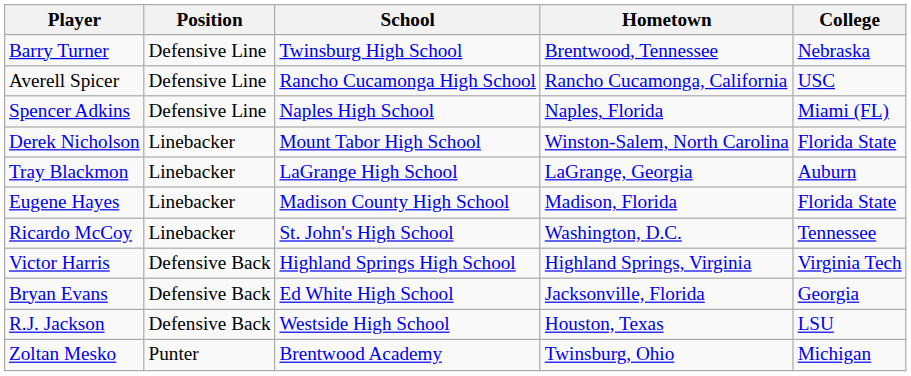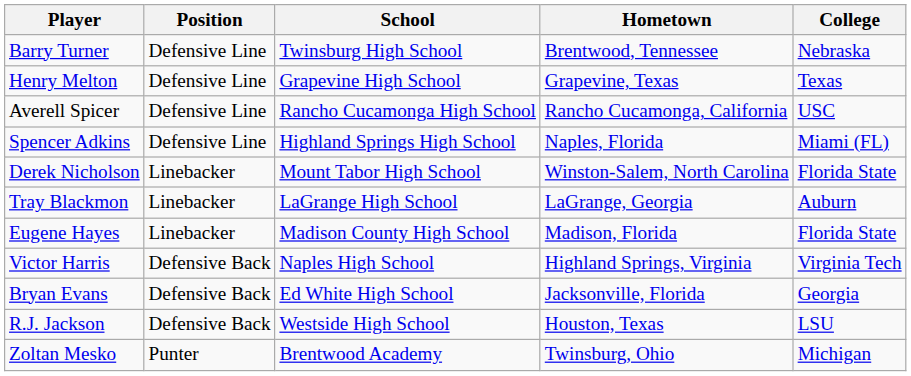 <table class="wikitable">
 <tr>
 <th>Player</th>
 <th>Position</th>
 <th>School</th>
 <th>Hometown</th>
 <th>College</th>
 </tr>
 <tr>
 <td><a href='#'>Barry Turner</a></td>
 <td>Defensive Line</td>
 <td><a href='#'>Twinsburg High School</a></td>
 <td><a href='#'>Brentwood, Tennessee</a></td>
 <td><a href='#'>Nebraska</a></td>
 </tr>
 <tr>
+<td><a href='#'>Henry Melton</a></td>
+<td>Defensive Line</td>
+<td><a href='#'>Grapevine High School</a></td>
+<td><a href='#'>Grapevine, Texas</a></td>
+<td><a href='#'>Texas</a></td>
+</tr>
+<tr>
 <td>Averell Spicer</td>
 <td>Defensive Line</td>
 <td><a href='#'>Rancho Cucamonga High School</a></td>
 <td><a href='#'>Rancho Cucamonga, California</a></td>
 <td><a href='#'>USC</a></td>
 </tr>
 <tr>
 <td><a href='#'>Spencer Adkins</a></td>
 <td>Defensive Line</td>
-<td><a href='#'>Naples High School</a></td>
+<td><a href='#'>Highland Springs High School</a></td>
 <td><a href='#'>Naples, Florida</a></td>
 <td><a href='#'>Miami (FL)</a></td>
 </tr>
 <tr>
 <td><a href='#'>Derek Nicholson</a></td>
 <td>Linebacker</td>
 <td><a href='#'>Mount Tabor High School</a></td>
 <td><a href='#'>Winston-Salem, North Carolina</a></td>
 <td><a href='#'>Florida State</a></td>
 </tr>
 <tr>
 <td><a href='#'>Tray Blackmon</a></td>
 <td>Linebacker</td>
 <td><a href='#'>LaGrange High School</a></td>
 <td><a href='#'>LaGrange, Georgia</a></td>
 <td><a href='#'>Auburn</a></td>
 </tr>
 <tr>
 <td><a href='#'>Eugene Hayes</a></td>
 <td>Linebacker</td>
 <td><a href='#'>Madison County High School</a></td>
 <td><a href='#'>Madison, Florida</a></td>
 <td><a href='#'>Florida State</a></td>
 </tr>
 <tr>
-<td><a href='#'>Ricardo McCoy</a></td>
-<td>Linebacker</td>
-<td><a href='#'>St. John's High School</a></td>
-<td><a href='#'>Washington, D.C.</a></td>
-<td><a href='#'>Tennessee</a></td>
-</tr>
-<tr>
 <td><a href='#'>Victor Harris</a></td>
 <td>Defensive Back</td>
-<td><a href='#'>Highland Springs High School</a></td>
+<td><a href='#'>Naples High School</a></td>
 <td><a href='#'>Highland Springs, Virginia</a></td>
 <td><a href='#'>Virginia Tech</a></td>
 </tr>
 <tr>
 <td><a href='#'>Bryan Evans</a></td>
 <td>Defensive Back</td>
 <td><a href='#'>Ed White High School</a></td>
 <td><a href='#'>Jacksonville, Florida</a></td>
 <td><a href='#'>Georgia</a></td>
 </tr>
 <tr>
 <td><a href='#'>R.J. Jackson</a></td>
 <td>Defensive Back</td>
 <td><a href='#'>Westside High School</a></td>
 <td><a href='#'>Houston, Texas</a></td>
 <td><a href='#'>LSU</a></td>
 </tr>
 <tr>
 <td><a href='#'>Zoltan Mesko</a></td>
 <td>Punter</td>
 <td><a href='#'>Brentwood Academy</a></td>
 <td><a href='#'>Twinsburg, Ohio</a></td>
 <td><a href='#'>Michigan</a></td>
 </tr>
 </table>
